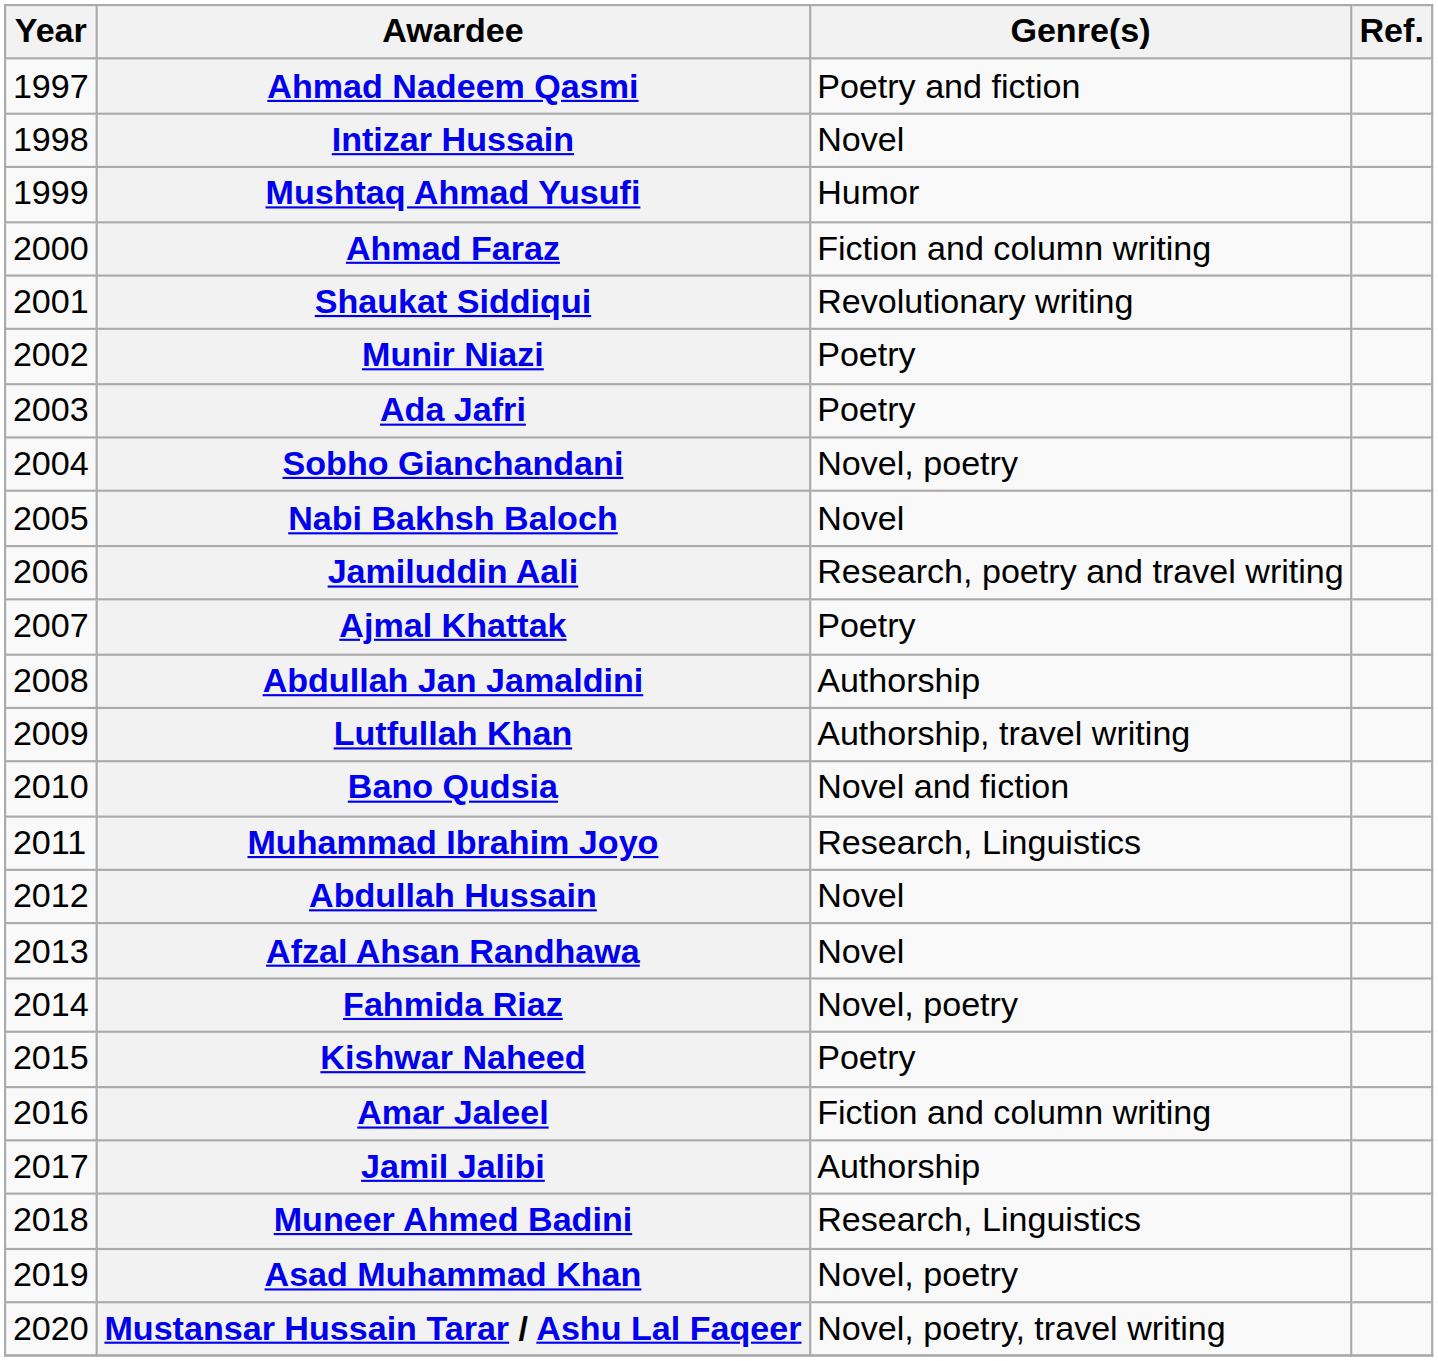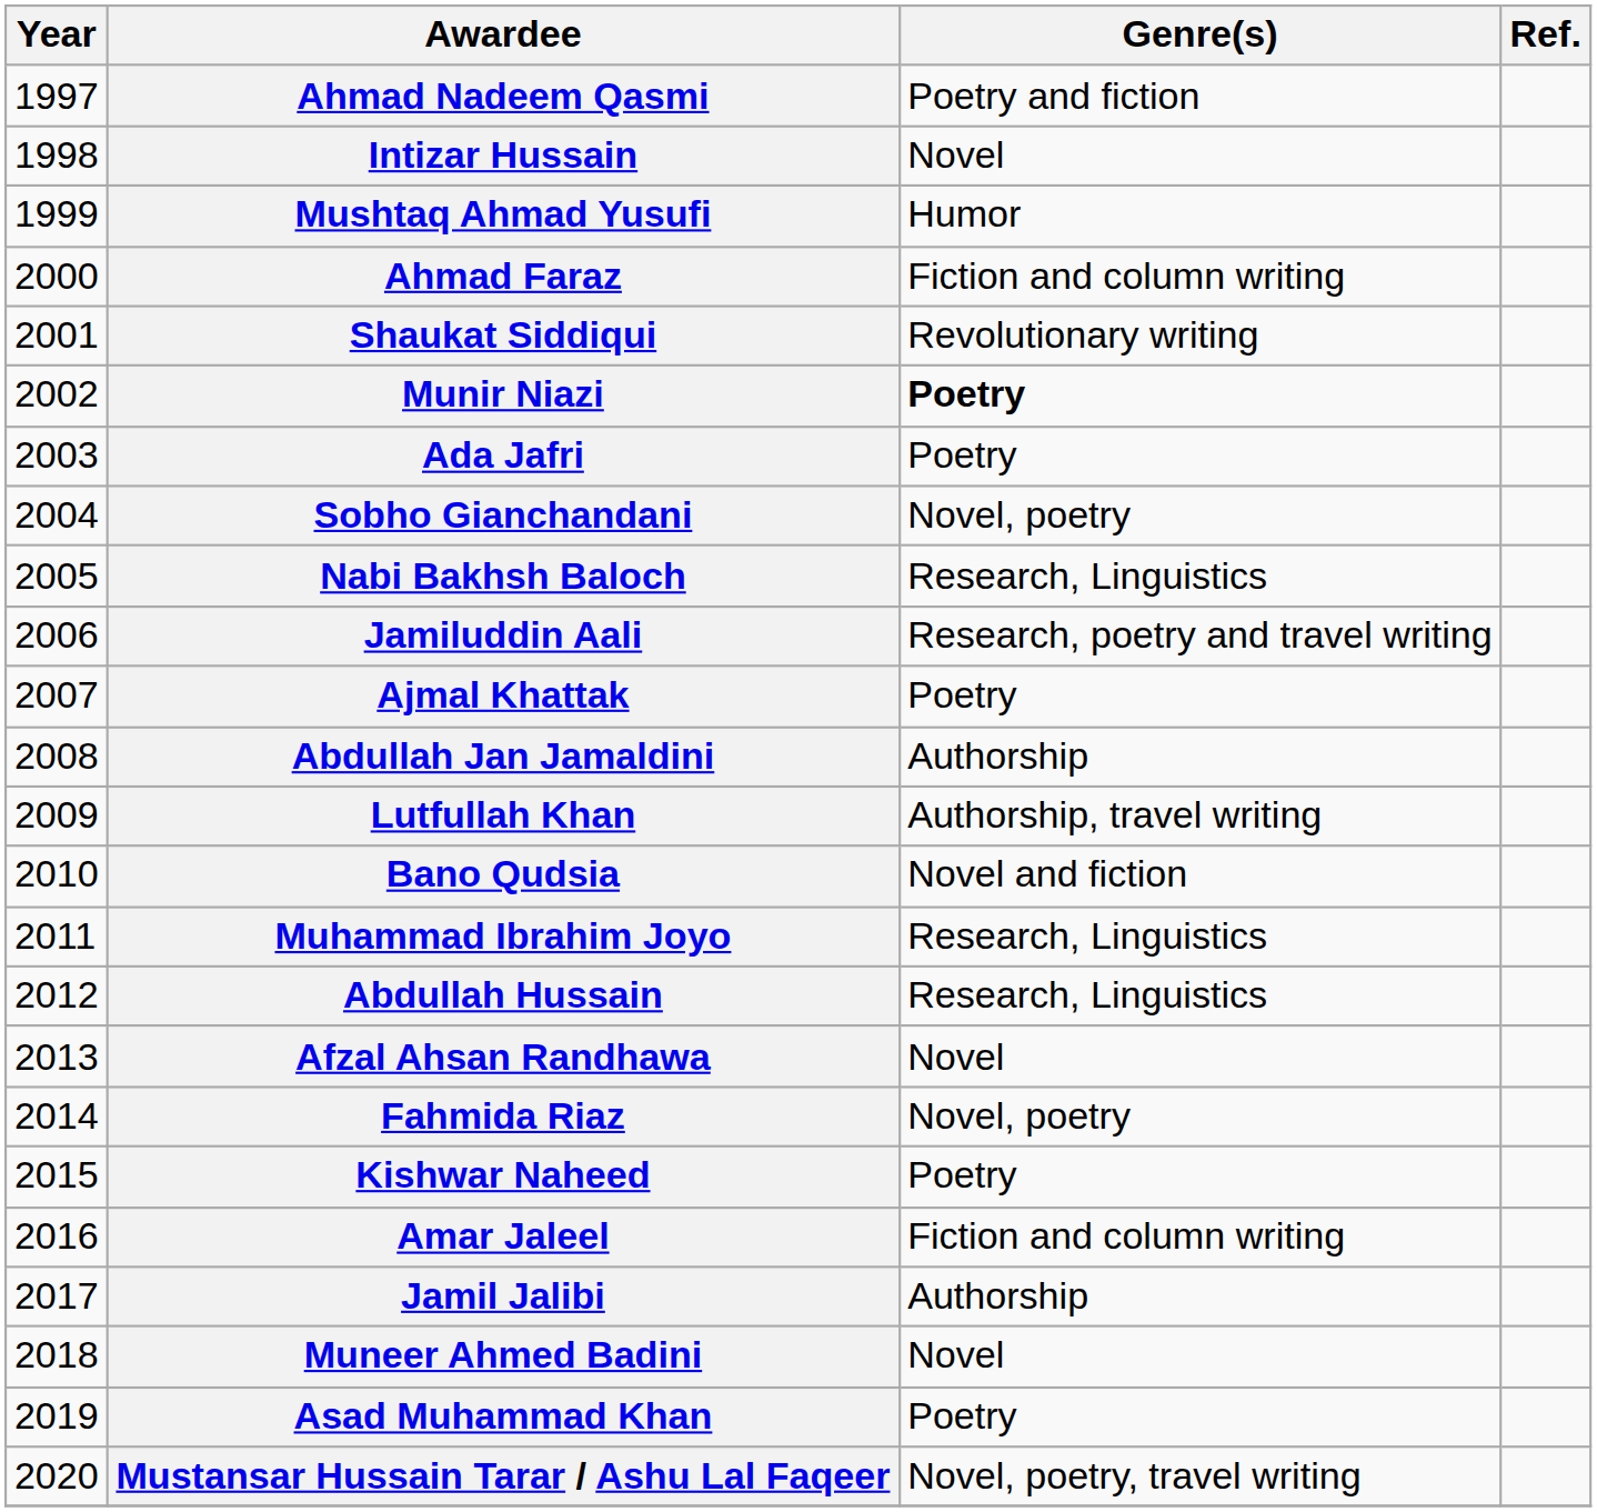 <table class="wikitable sortable">
 <tr>
 <th>Year</th>
 <th>Awardee</th>
 <th>Genre(s)</th>
 <th>Ref.</th>
 </tr>
 <tr>
 <td>1997</td>
 <th><a href='#'>Ahmad Nadeem Qasmi</a></th>
 <td>Poetry and fiction</td>
 <td></td>
 </tr>
 <tr>
 <td>1998</td>
 <th><a href='#'>Intizar Hussain</a></th>
 <td>Novel</td>
 <td></td>
 </tr>
 <tr>
 <td>1999</td>
 <th><a href='#'>Mushtaq Ahmad Yusufi</a></th>
 <td>Humor</td>
 <td></td>
 </tr>
 <tr>
 <td>2000</td>
 <th><a href='#'>Ahmad Faraz</a></th>
 <td>Fiction and column writing</td>
 <td></td>
 </tr>
 <tr>
 <td>2001</td>
 <th><a href='#'>Shaukat Siddiqui</a></th>
 <td>Revolutionary writing</td>
 <td></td>
 </tr>
 <tr>
 <td>2002</td>
 <th><a href='#'>Munir Niazi</a></th>
-<td>Poetry</td>
+<td><strong>Poetry</strong></td>
 <td></td>
 </tr>
 <tr>
 <td>2003</td>
 <th><a href='#'>Ada Jafri</a></th>
 <td>Poetry</td>
 <td></td>
 </tr>
 <tr>
 <td>2004</td>
 <th><a href='#'>Sobho Gianchandani</a></th>
 <td>Novel, poetry</td>
 <td></td>
 </tr>
 <tr>
 <td>2005</td>
 <th><a href='#'>Nabi Bakhsh Baloch</a></th>
-<td>Novel</td>
+<td>Research, Linguistics</td>
 <td></td>
 </tr>
 <tr>
 <td>2006</td>
 <th><a href='#'>Jamiluddin Aali</a></th>
 <td>Research, poetry and travel writing</td>
 <td></td>
 </tr>
 <tr>
 <td>2007</td>
 <th><a href='#'>Ajmal Khattak</a></th>
 <td>Poetry</td>
 <td></td>
 </tr>
 <tr>
 <td>2008</td>
 <th><a href='#'>Abdullah Jan Jamaldini</a></th>
 <td>Authorship</td>
 <td></td>
 </tr>
 <tr>
 <td>2009</td>
 <th><a href='#'>Lutfullah Khan</a></th>
 <td>Authorship, travel writing</td>
 <td></td>
 </tr>
 <tr>
 <td>2010</td>
 <th><a href='#'>Bano Qudsia</a></th>
 <td>Novel and fiction</td>
 <td></td>
 </tr>
 <tr>
 <td>2011</td>
 <th><a href='#'>Muhammad Ibrahim Joyo</a></th>
 <td>Research, Linguistics</td>
 <td></td>
 </tr>
 <tr>
 <td>2012</td>
 <th><a href='#'>Abdullah Hussain</a></th>
-<td>Novel</td>
+<td>Research, Linguistics</td>
 <td></td>
 </tr>
 <tr>
 <td>2013</td>
 <th><a href='#'>Afzal Ahsan Randhawa</a></th>
 <td>Novel</td>
 <td></td>
 </tr>
 <tr>
 <td>2014</td>
 <th><a href='#'>Fahmida Riaz</a></th>
 <td>Novel, poetry</td>
 <td></td>
 </tr>
 <tr>
 <td>2015</td>
 <th><a href='#'>Kishwar Naheed</a></th>
 <td>Poetry</td>
 <td></td>
 </tr>
 <tr>
 <td>2016</td>
 <th><a href='#'>Amar Jaleel</a></th>
 <td>Fiction and column writing</td>
 <td></td>
 </tr>
 <tr>
 <td>2017</td>
 <th><a href='#'>Jamil Jalibi</a></th>
 <td>Authorship</td>
 <td></td>
 </tr>
 <tr>
 <td>2018</td>
 <th><a href='#'>Muneer Ahmed Badini</a></th>
-<td>Research, Linguistics</td>
+<td>Novel</td>
 <td></td>
 </tr>
 <tr>
 <td>2019</td>
 <th><a href='#'>Asad Muhammad Khan</a></th>
-<td>Novel, poetry</td>
+<td>Poetry</td>
 <td></td>
 </tr>
 <tr>
 <td>2020</td>
 <th><a href='#'>Mustansar Hussain Tarar</a> / <a href='#'>Ashu Lal Faqeer</a></th>
 <td>Novel, poetry, travel writing</td>
 <td></td>
 </tr>
 <tr>
 </tr>
 </table>
